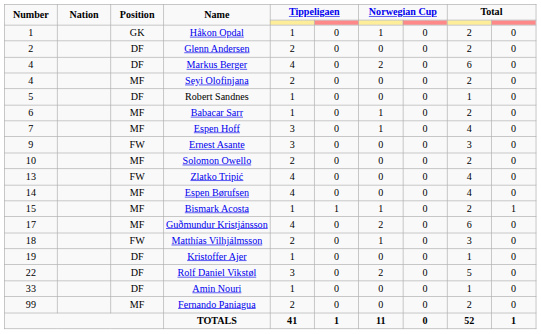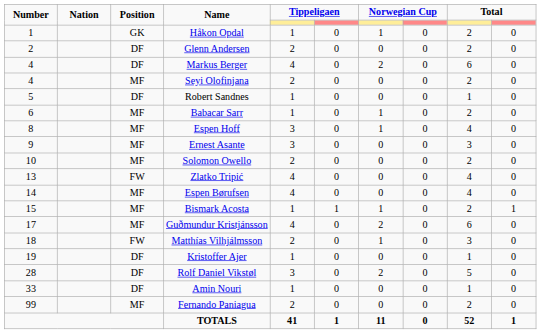 <table class="wikitable" style="font-size: 100%; text-align: center;">
 <tr>
 <td rowspan="2" width="10%" align="center"><strong>Number</strong></td>
 <td rowspan="2" width="10%" align="center"><strong>Nation</strong></td>
 <td rowspan="2" width="10%" align="center"><strong>Position</strong></td>
 <td rowspan="2" width="20%" align="center"><strong>Name</strong></td>
 <td colspan="2" align="center"><strong><a href='#'>Tippeligaen</a></strong></td>
 <td colspan="2" align="center"><strong><a href='#'>Norwegian Cup</a></strong></td>
 <td colspan="2" align="center"><strong>Total</strong></td>
 </tr>
 <tr>
 <th width=60 style="background: #FFEE99"></th>
 <th width=60 style="background: #FF8888"></th>
 <th width=60 style="background: #FFEE99"></th>
 <th width=60 style="background: #FF8888"></th>
 <th width=60 style="background: #FFEE99"></th>
 <th width=60 style="background: #FF8888"></th>
 </tr>
 <tr>
 <td>1</td>
 <td></td>
 <td>GK</td>
 <td><a href='#'>Håkon Opdal</a></td>
 <td>1</td>
 <td>0</td>
 <td>1</td>
 <td>0</td>
 <td>2</td>
 <td>0</td>
 </tr>
 <tr>
 <td>2</td>
 <td></td>
 <td>DF</td>
 <td><a href='#'>Glenn Andersen</a></td>
 <td>2</td>
 <td>0</td>
 <td>0</td>
 <td>0</td>
 <td>2</td>
 <td>0</td>
 </tr>
 <tr>
 <td>4</td>
 <td></td>
 <td>DF</td>
 <td><a href='#'>Markus Berger</a></td>
 <td>4</td>
 <td>0</td>
 <td>2</td>
 <td>0</td>
 <td>6</td>
 <td>0</td>
 </tr>
 <tr>
 <td>4</td>
 <td></td>
 <td>MF</td>
 <td><a href='#'>Seyi Olofinjana</a></td>
 <td>2</td>
 <td>0</td>
 <td>0</td>
 <td>0</td>
 <td>2</td>
 <td>0</td>
 </tr>
 <tr>
 <td>5</td>
 <td></td>
 <td>DF</td>
 <td>Robert Sandnes</td>
 <td>1</td>
 <td>0</td>
 <td>0</td>
 <td>0</td>
 <td>1</td>
 <td>0</td>
 </tr>
 <tr>
 <td>6</td>
 <td></td>
 <td>MF</td>
 <td><a href='#'>Babacar Sarr</a></td>
 <td>1</td>
 <td>0</td>
 <td>1</td>
 <td>0</td>
 <td>2</td>
 <td>0</td>
 </tr>
 <tr>
-<td>7</td>
+<td>8</td>
 <td></td>
 <td>MF</td>
 <td><a href='#'>Espen Hoff</a></td>
 <td>3</td>
 <td>0</td>
 <td>1</td>
 <td>0</td>
 <td>4</td>
 <td>0</td>
 </tr>
 <tr>
 <td>9</td>
 <td></td>
-<td>FW</td>
+<td>MF</td>
 <td><a href='#'>Ernest Asante</a></td>
 <td>3</td>
 <td>0</td>
 <td>0</td>
 <td>0</td>
 <td>3</td>
 <td>0</td>
 </tr>
 <tr>
 <td>10</td>
 <td></td>
 <td>MF</td>
 <td><a href='#'>Solomon Owello</a></td>
 <td>2</td>
 <td>0</td>
 <td>0</td>
 <td>0</td>
 <td>2</td>
 <td>0</td>
 </tr>
 <tr>
 <td>13</td>
 <td></td>
 <td>FW</td>
 <td><a href='#'>Zlatko Tripić</a></td>
 <td>4</td>
 <td>0</td>
 <td>0</td>
 <td>0</td>
 <td>4</td>
 <td>0</td>
 </tr>
 <tr>
 <td>14</td>
 <td></td>
 <td>MF</td>
 <td><a href='#'>Espen Børufsen</a></td>
 <td>4</td>
 <td>0</td>
 <td>0</td>
 <td>0</td>
 <td>4</td>
 <td>0</td>
 </tr>
 <tr>
 <td>15</td>
 <td></td>
 <td>MF</td>
 <td><a href='#'>Bismark Acosta</a></td>
 <td>1</td>
 <td>1</td>
 <td>1</td>
 <td>0</td>
 <td>2</td>
 <td>1</td>
 </tr>
 <tr>
 <td>17</td>
 <td></td>
 <td>MF</td>
 <td><a href='#'>Guðmundur Kristjánsson</a></td>
 <td>4</td>
 <td>0</td>
 <td>2</td>
 <td>0</td>
 <td>6</td>
 <td>0</td>
 </tr>
 <tr>
 <td>18</td>
 <td></td>
 <td>FW</td>
 <td><a href='#'>Matthías Vilhjálmsson</a></td>
 <td>2</td>
 <td>0</td>
 <td>1</td>
 <td>0</td>
 <td>3</td>
 <td>0</td>
 </tr>
 <tr>
 <td>19</td>
 <td></td>
 <td>DF</td>
 <td><a href='#'>Kristoffer Ajer</a></td>
 <td>1</td>
 <td>0</td>
 <td>0</td>
 <td>0</td>
 <td>1</td>
 <td>0</td>
 </tr>
 <tr>
-<td>22</td>
+<td>28</td>
 <td></td>
 <td>DF</td>
 <td><a href='#'>Rolf Daniel Vikstøl</a></td>
 <td>3</td>
 <td>0</td>
 <td>2</td>
 <td>0</td>
 <td>5</td>
 <td>0</td>
 </tr>
 <tr>
 <td>33</td>
 <td></td>
 <td>DF</td>
 <td><a href='#'>Amin Nouri</a></td>
 <td>1</td>
 <td>0</td>
 <td>0</td>
 <td>0</td>
 <td>1</td>
 <td>0</td>
 </tr>
 <tr>
 <td>99</td>
 <td></td>
 <td>MF</td>
 <td><a href='#'>Fernando Paniagua</a></td>
 <td>2</td>
 <td>0</td>
 <td>0</td>
 <td>0</td>
 <td>2</td>
 <td>0</td>
 </tr>
 <tr>
 <td colspan="3"></td>
 <td><strong>TOTALS</strong></td>
 <td><strong>41</strong></td>
 <td><strong>1</strong></td>
 <td><strong>11</strong></td>
 <td><strong>0</strong></td>
 <td><strong>52</strong></td>
 <td><strong>1</strong></td>
 </tr>
 </table>
